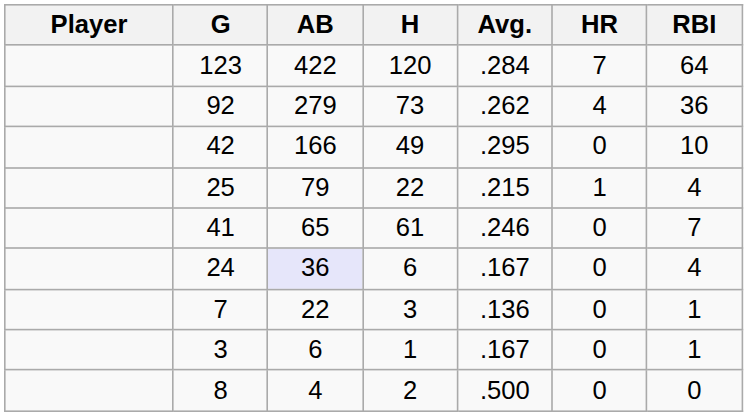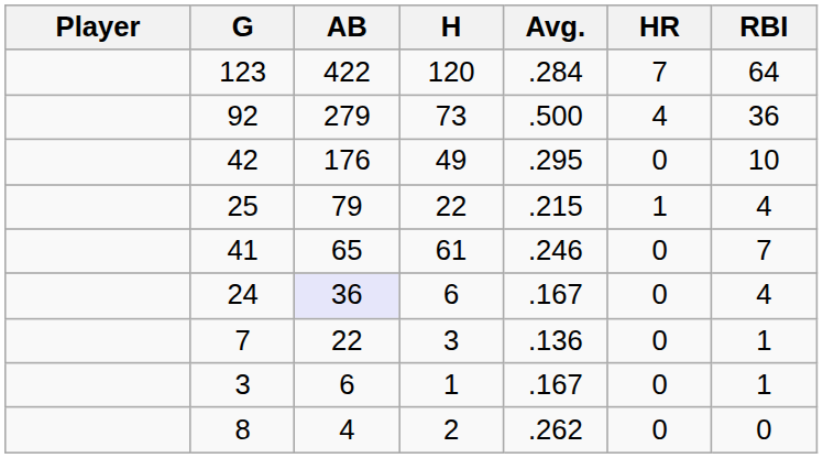 <table class="wikitable sortable">
 <tr>
 <th bgcolor="#DDDDFF" width="16%">Player</th>
 <th bgcolor="#DDDDFF" width="9%">G</th>
 <th bgcolor="#DDDDFF" width="9%">AB</th>
 <th bgcolor="#DDDDFF" width="9%">H</th>
 <th bgcolor="#DDDDFF" width="9%">Avg.</th>
 <th bgcolor="#DDDDFF" width="9%">HR</th>
 <th bgcolor="#DDDDFF" width="9%">RBI</th>
 </tr>
 <tr align="center">
 <td></td>
 <td>123</td>
 <td>422</td>
 <td>120</td>
 <td>.284</td>
 <td>7</td>
 <td>64</td>
 </tr>
 <tr align="center">
 <td></td>
 <td>92</td>
 <td>279</td>
 <td>73</td>
-<td>.262</td>
+<td>.500</td>
 <td>4</td>
 <td>36</td>
 </tr>
 <tr align="center">
 <td></td>
 <td>42</td>
-<td>166</td>
+<td>176</td>
 <td>49</td>
 <td>.295</td>
 <td>0</td>
 <td>10</td>
 </tr>
 <tr align="center">
 <td></td>
 <td>25</td>
 <td>79</td>
 <td>22</td>
 <td>.215</td>
 <td>1</td>
 <td>4</td>
 </tr>
 <tr align="center">
 <td></td>
 <td>41</td>
 <td>65</td>
 <td>61</td>
 <td>.246</td>
 <td>0</td>
 <td>7</td>
 </tr>
 <tr align="center">
 <td></td>
 <td>24</td>
 <td style="background: lavender;">36</td>
 <td>6</td>
 <td>.167</td>
 <td>0</td>
 <td>4</td>
 </tr>
 <tr align="center">
 <td></td>
 <td>7</td>
 <td>22</td>
 <td>3</td>
 <td>.136</td>
 <td>0</td>
 <td>1</td>
 </tr>
 <tr align="center">
 <td></td>
 <td>3</td>
 <td>6</td>
 <td>1</td>
 <td>.167</td>
 <td>0</td>
 <td>1</td>
 </tr>
 <tr align="center">
 <td></td>
 <td>8</td>
 <td>4</td>
 <td>2</td>
-<td>.500</td>
+<td>.262</td>
 <td>0</td>
 <td>0</td>
 </tr>
 </table>
